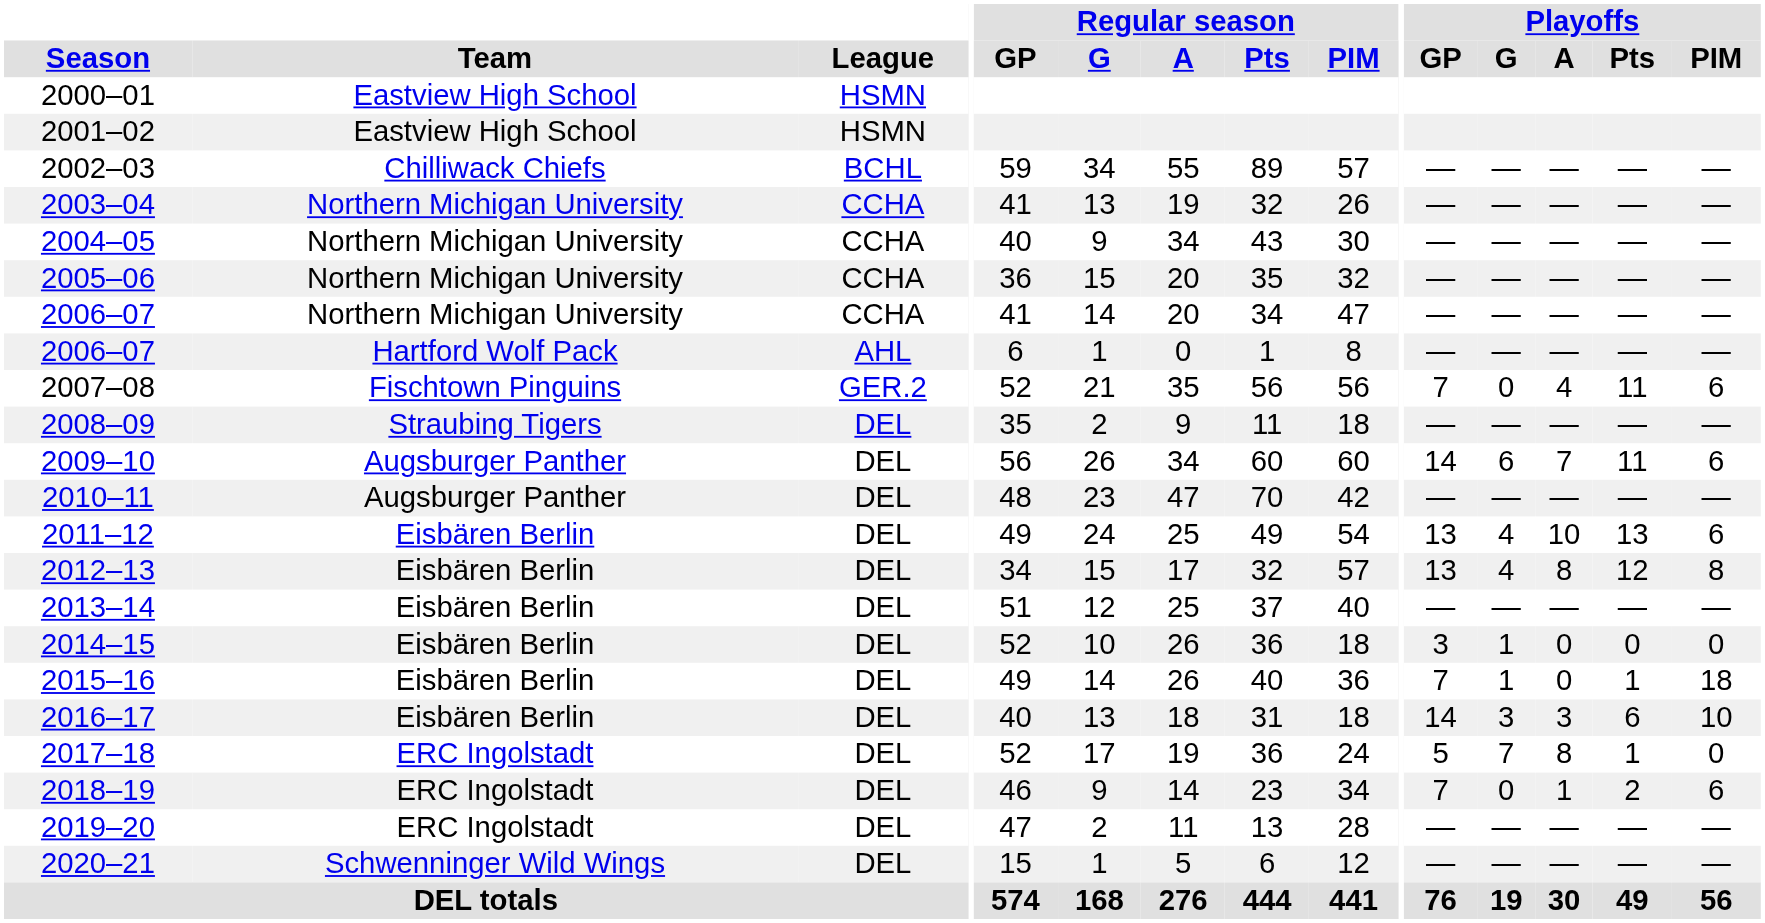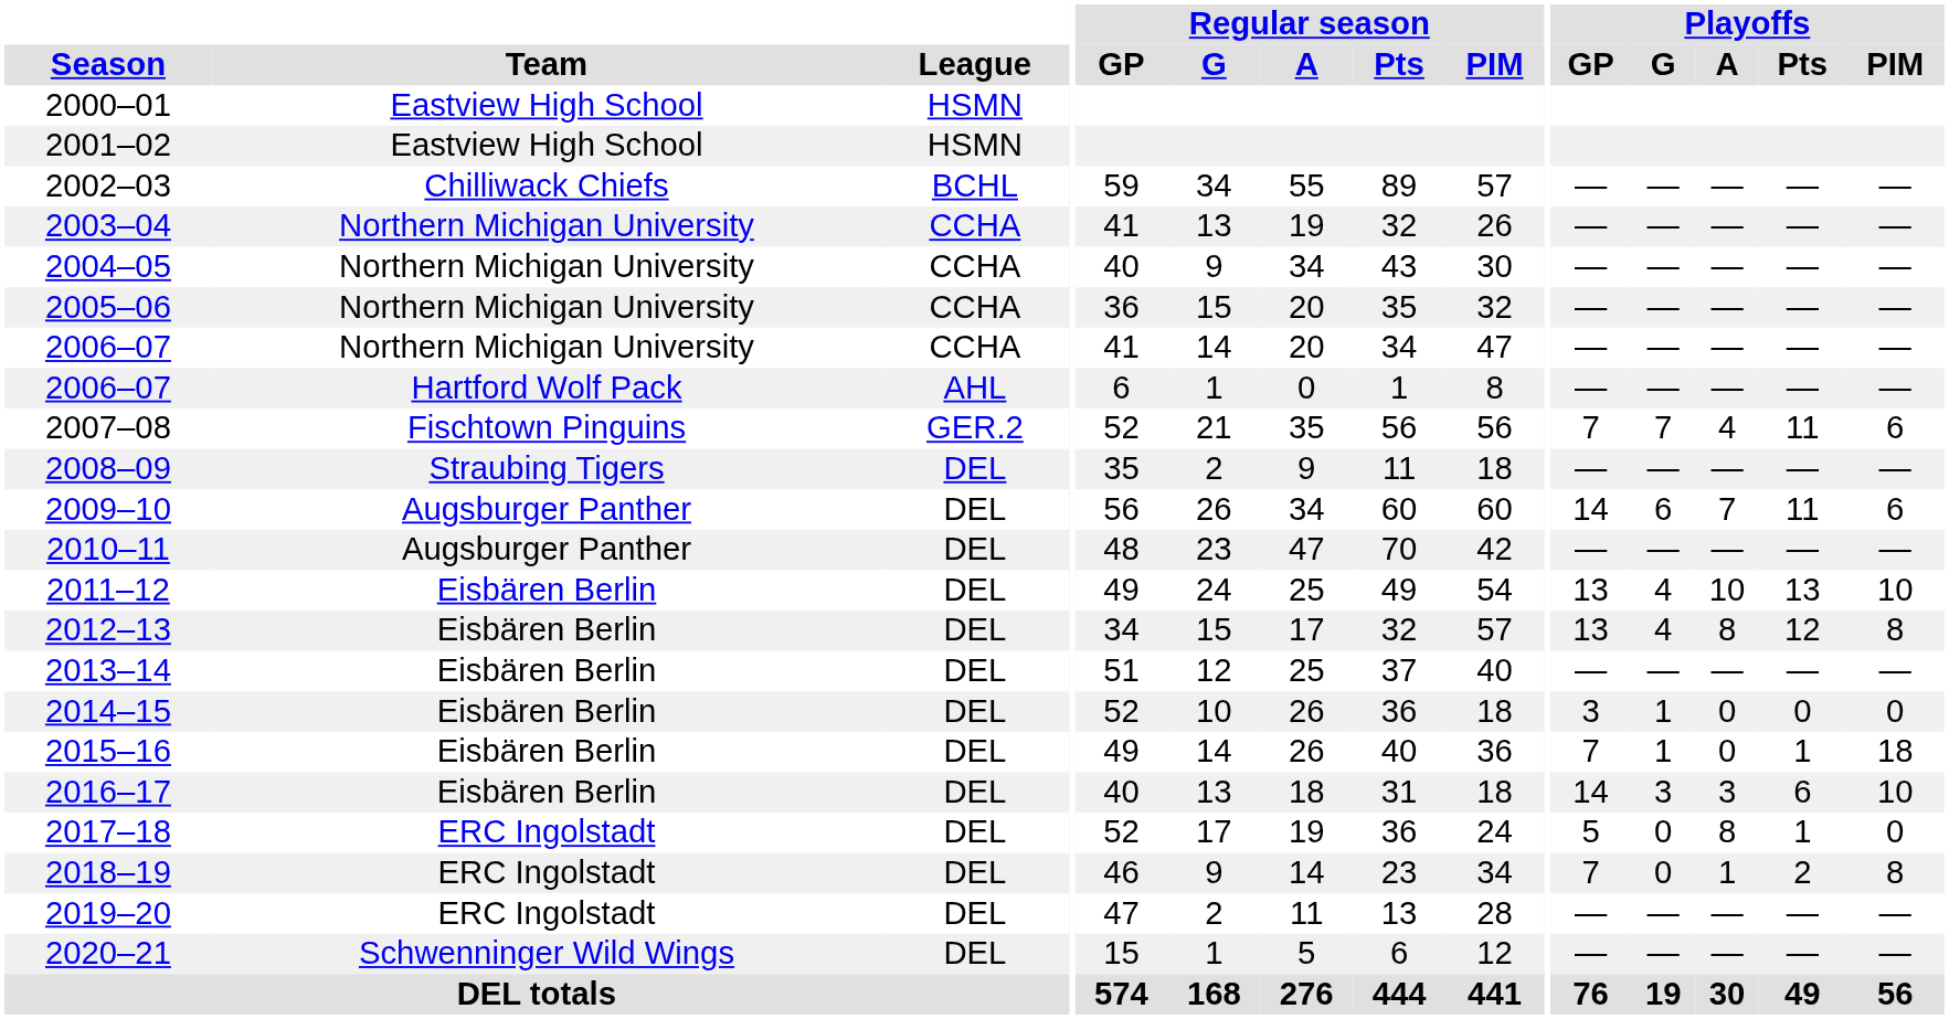 <table border="0" cellpadding="1" cellspacing="0" style="text-align:center; width:60em">
 <tr bgcolor="#e0e0e0">
 <th colspan="3" bgcolor="#ffffff"></th>
 <th rowspan="99" bgcolor="#ffffff"></th>
 <th colspan="5"><a href='#'>Regular season</a></th>
 <th rowspan="99" bgcolor="#ffffff"></th>
 <th colspan="5"><a href='#'>Playoffs</a></th>
 </tr>
 <tr bgcolor="#e0e0e0">
 <th><a href='#'>Season</a></th>
 <th>Team</th>
 <th>League</th>
 <th>GP</th>
 <th><a href='#'>G</a></th>
 <th><a href='#'>A</a></th>
 <th><a href='#'>Pts</a></th>
 <th><a href='#'>PIM</a></th>
 <th>GP</th>
 <th>G</th>
 <th>A</th>
 <th>Pts</th>
 <th>PIM</th>
 </tr>
 <tr>
 <td>2000–01</td>
 <td><a href='#'>Eastview High School</a></td>
 <td><a href='#'>HSMN</a></td>
 </tr>
 <tr bgcolor="#f0f0f0">
 <td>2001–02</td>
 <td>Eastview High School</td>
 <td>HSMN</td>
 <td></td>
 <td></td>
 <td></td>
 <td></td>
 <td></td>
 <td></td>
 <td></td>
 <td></td>
 <td></td>
 <td></td>
 </tr>
 <tr>
 <td>2002–03</td>
 <td><a href='#'>Chilliwack Chiefs</a></td>
 <td><a href='#'>BCHL</a></td>
 <td>59</td>
 <td>34</td>
 <td>55</td>
 <td>89</td>
 <td>57</td>
 <td>—</td>
 <td>—</td>
 <td>—</td>
 <td>—</td>
 <td>—</td>
 </tr>
 <tr bgcolor="#f0f0f0">
 <td><a href='#'>2003–04</a></td>
 <td><a href='#'>Northern Michigan University</a></td>
 <td><a href='#'>CCHA</a></td>
 <td>41</td>
 <td>13</td>
 <td>19</td>
 <td>32</td>
 <td>26</td>
 <td>—</td>
 <td>—</td>
 <td>—</td>
 <td>—</td>
 <td>—</td>
 </tr>
 <tr>
 <td><a href='#'>2004–05</a></td>
 <td>Northern Michigan University</td>
 <td>CCHA</td>
 <td>40</td>
 <td>9</td>
 <td>34</td>
 <td>43</td>
 <td>30</td>
 <td>—</td>
 <td>—</td>
 <td>—</td>
 <td>—</td>
 <td>—</td>
 </tr>
 <tr bgcolor="#f0f0f0">
 <td><a href='#'>2005–06</a></td>
 <td>Northern Michigan University</td>
 <td>CCHA</td>
 <td>36</td>
 <td>15</td>
 <td>20</td>
 <td>35</td>
 <td>32</td>
 <td>—</td>
 <td>—</td>
 <td>—</td>
 <td>—</td>
 <td>—</td>
 </tr>
 <tr>
 <td><a href='#'>2006–07</a></td>
 <td>Northern Michigan University</td>
 <td>CCHA</td>
 <td>41</td>
 <td>14</td>
 <td>20</td>
 <td>34</td>
 <td>47</td>
 <td>—</td>
 <td>—</td>
 <td>—</td>
 <td>—</td>
 <td>—</td>
 </tr>
 <tr bgcolor="#f0f0f0">
 <td><a href='#'>2006–07</a></td>
 <td><a href='#'>Hartford Wolf Pack</a></td>
 <td><a href='#'>AHL</a></td>
 <td>6</td>
 <td>1</td>
 <td>0</td>
 <td>1</td>
 <td>8</td>
 <td>—</td>
 <td>—</td>
 <td>—</td>
 <td>—</td>
 <td>—</td>
 </tr>
 <tr>
 <td>2007–08</td>
 <td><a href='#'>Fischtown Pinguins</a></td>
 <td><a href='#'>GER.2</a></td>
 <td>52</td>
 <td>21</td>
 <td>35</td>
 <td>56</td>
 <td>56</td>
 <td>7</td>
-<td>0</td>
+<td>7</td>
 <td>4</td>
 <td>11</td>
 <td>6</td>
 </tr>
 <tr bgcolor="#f0f0f0">
 <td><a href='#'>2008–09</a></td>
 <td><a href='#'>Straubing Tigers</a></td>
 <td><a href='#'>DEL</a></td>
 <td>35</td>
 <td>2</td>
 <td>9</td>
 <td>11</td>
 <td>18</td>
 <td>—</td>
 <td>—</td>
 <td>—</td>
 <td>—</td>
 <td>—</td>
 </tr>
 <tr>
 <td><a href='#'>2009–10</a></td>
 <td><a href='#'>Augsburger Panther</a></td>
 <td>DEL</td>
 <td>56</td>
 <td>26</td>
 <td>34</td>
 <td>60</td>
 <td>60</td>
 <td>14</td>
 <td>6</td>
 <td>7</td>
 <td>11</td>
 <td>6</td>
 </tr>
 <tr bgcolor="#f0f0f0">
 <td><a href='#'>2010–11</a></td>
 <td>Augsburger Panther</td>
 <td>DEL</td>
 <td>48</td>
 <td>23</td>
 <td>47</td>
 <td>70</td>
 <td>42</td>
 <td>—</td>
 <td>—</td>
 <td>—</td>
 <td>—</td>
 <td>—</td>
 </tr>
 <tr>
 <td><a href='#'>2011–12</a></td>
 <td><a href='#'>Eisbären Berlin</a></td>
 <td>DEL</td>
 <td>49</td>
 <td>24</td>
 <td>25</td>
 <td>49</td>
 <td>54</td>
 <td>13</td>
 <td>4</td>
 <td>10</td>
 <td>13</td>
-<td>6</td>
+<td>10</td>
 </tr>
 <tr bgcolor="#f0f0f0">
 <td><a href='#'>2012–13</a></td>
 <td>Eisbären Berlin</td>
 <td>DEL</td>
 <td>34</td>
 <td>15</td>
 <td>17</td>
 <td>32</td>
 <td>57</td>
 <td>13</td>
 <td>4</td>
 <td>8</td>
 <td>12</td>
 <td>8</td>
 </tr>
 <tr>
 <td><a href='#'>2013–14</a></td>
 <td>Eisbären Berlin</td>
 <td>DEL</td>
 <td>51</td>
 <td>12</td>
 <td>25</td>
 <td>37</td>
 <td>40</td>
 <td>—</td>
 <td>—</td>
 <td>—</td>
 <td>—</td>
 <td>—</td>
 </tr>
 <tr bgcolor="#f0f0f0">
 <td><a href='#'>2014–15</a></td>
 <td>Eisbären Berlin</td>
 <td>DEL</td>
 <td>52</td>
 <td>10</td>
 <td>26</td>
 <td>36</td>
 <td>18</td>
 <td>3</td>
 <td>1</td>
 <td>0</td>
 <td>0</td>
 <td>0</td>
 </tr>
 <tr>
 <td><a href='#'>2015–16</a></td>
 <td>Eisbären Berlin</td>
 <td>DEL</td>
 <td>49</td>
 <td>14</td>
 <td>26</td>
 <td>40</td>
 <td>36</td>
 <td>7</td>
 <td>1</td>
 <td>0</td>
 <td>1</td>
 <td>18</td>
 </tr>
 <tr bgcolor="#f0f0f0">
 <td><a href='#'>2016–17</a></td>
 <td>Eisbären Berlin</td>
 <td>DEL</td>
 <td>40</td>
 <td>13</td>
 <td>18</td>
 <td>31</td>
 <td>18</td>
 <td>14</td>
 <td>3</td>
 <td>3</td>
 <td>6</td>
 <td>10</td>
 </tr>
 <tr>
 <td><a href='#'>2017–18</a></td>
 <td><a href='#'>ERC Ingolstadt</a></td>
 <td>DEL</td>
 <td>52</td>
 <td>17</td>
 <td>19</td>
 <td>36</td>
 <td>24</td>
 <td>5</td>
-<td>7</td>
+<td>0</td>
 <td>8</td>
 <td>1</td>
 <td>0</td>
 </tr>
 <tr bgcolor="#f0f0f0">
 <td><a href='#'>2018–19</a></td>
 <td>ERC Ingolstadt</td>
 <td>DEL</td>
 <td>46</td>
 <td>9</td>
 <td>14</td>
 <td>23</td>
 <td>34</td>
 <td>7</td>
 <td>0</td>
 <td>1</td>
 <td>2</td>
-<td>6</td>
+<td>8</td>
 </tr>
 <tr>
 <td><a href='#'>2019–20</a></td>
 <td>ERC Ingolstadt</td>
 <td>DEL</td>
 <td>47</td>
 <td>2</td>
 <td>11</td>
 <td>13</td>
 <td>28</td>
 <td>—</td>
 <td>—</td>
 <td>—</td>
 <td>—</td>
 <td>—</td>
 </tr>
 <tr bgcolor="#f0f0f0">
 <td><a href='#'>2020–21</a></td>
 <td><a href='#'>Schwenninger Wild Wings</a></td>
 <td>DEL</td>
 <td>15</td>
 <td>1</td>
 <td>5</td>
 <td>6</td>
 <td>12</td>
 <td>—</td>
 <td>—</td>
 <td>—</td>
 <td>—</td>
 <td>—</td>
 </tr>
 <tr bgcolor="#e0e0e0">
 <th colspan="3">DEL totals</th>
 <th>574</th>
 <th>168</th>
 <th>276</th>
 <th>444</th>
 <th>441</th>
 <th>76</th>
 <th>19</th>
 <th>30</th>
 <th>49</th>
 <th>56</th>
 </tr>
 </table>
